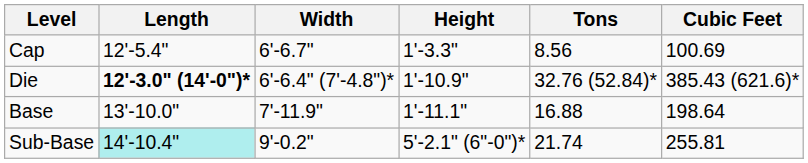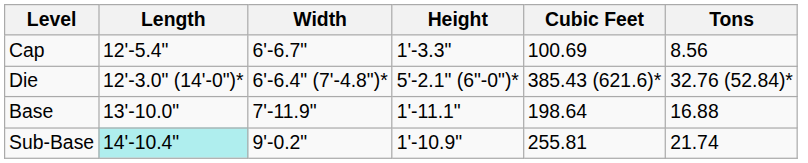 <table class="wikitable">
 <tr>
 <th>Level</th>
 <th>Length</th>
 <th>Width</th>
 <th>Height</th>
+<th>Cubic Feet</th>
 <th>Tons</th>
-<th>Cubic Feet</th>
 </tr>
 <tr>
 <td>Cap</td>
 <td>12'-5.4"</td>
 <td>6'-6.7"</td>
 <td>1'-3.3"</td>
+<td>100.69</td>
 <td>8.56</td>
-<td>100.69</td>
 </tr>
 <tr>
 <td>Die</td>
-<td><strong>12'-3.0" (14'-0")*</strong></td>
+<td>12'-3.0" (14'-0")*</td>
 <td>6'-6.4" (7'-4.8")*</td>
-<td>1'-10.9"</td>
+<td>5'-2.1" (6"-0")*</td>
+<td>385.43 (621.6)*</td>
 <td>32.76 (52.84)*</td>
-<td>385.43 (621.6)*</td>
 </tr>
 <tr>
 <td>Base</td>
 <td>13'-10.0"</td>
 <td>7'-11.9"</td>
 <td>1'-11.1"</td>
+<td>198.64</td>
 <td>16.88</td>
-<td>198.64</td>
 </tr>
 <tr>
 <td>Sub-Base</td>
 <td style="background: paleturquoise;">14'-10.4"</td>
 <td>9'-0.2"</td>
-<td>5'-2.1" (6"-0")*</td>
+<td>1'-10.9"</td>
+<td>255.81</td>
 <td>21.74</td>
-<td>255.81</td>
 </tr>
 </table>
